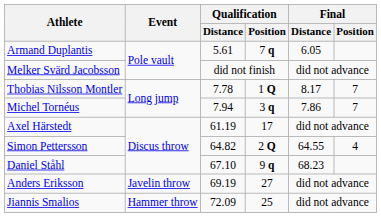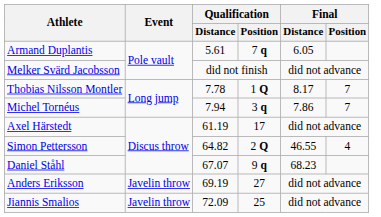 <table class=wikitable style="font-size:90%">
 <tr>
 <th rowspan="2">Athlete</th>
 <th rowspan="2">Event</th>
 <th colspan="2">Qualification</th>
 <th colspan="2">Final</th>
 </tr>
 <tr style="font-size:95%">
 <th>Distance</th>
 <th>Position</th>
 <th>Distance</th>
 <th>Position</th>
 </tr>
 <tr align=center>
 <td align=left><a href='#'>Armand Duplantis</a></td>
 <td align=left rowspan=2><a href='#'>Pole vault</a></td>
 <td>5.61</td>
 <td>7 <strong>q</strong></td>
 <td>6.05</td>
 <td></td>
 </tr>
 <tr align=center>
 <td align=left><a href='#'>Melker Svärd Jacobsson</a></td>
 <td colspan=2>did not finish</td>
 <td colspan=2>did not advance</td>
 </tr>
 <tr align=center>
 <td align=left><a href='#'>Thobias Nilsson Montler</a></td>
 <td align=left rowspan=2><a href='#'>Long jump</a></td>
 <td>7.78</td>
 <td>1 <strong>Q</strong></td>
 <td>8.17</td>
 <td>7</td>
 </tr>
 <tr align=center>
 <td align=left><a href='#'>Michel Tornéus</a></td>
 <td>7.94</td>
 <td>3 <strong>q</strong></td>
 <td>7.86</td>
 <td>7</td>
 </tr>
 <tr align=center>
 <td align=left><a href='#'>Axel Härstedt</a></td>
 <td align=left rowspan=3><a href='#'>Discus throw</a></td>
 <td>61.19</td>
 <td>17</td>
 <td colspan=2>did not advance</td>
 </tr>
 <tr align=center>
 <td align=left><a href='#'>Simon Pettersson</a></td>
 <td>64.82</td>
 <td>2 <strong>Q</strong></td>
-<td>64.55</td>
+<td>46.55</td>
 <td>4</td>
 </tr>
 <tr align=center>
 <td align=left><a href='#'>Daniel Ståhl</a></td>
-<td>67.10</td>
+<td>67.07</td>
 <td>9 <strong>q</strong></td>
 <td>68.23</td>
 <td></td>
 </tr>
 <tr align=center>
 <td align=left><a href='#'>Anders Eriksson</a></td>
 <td align=left><a href='#'>Javelin throw</a></td>
 <td>69.19</td>
 <td>27</td>
 <td colspan=2>did not advance</td>
 </tr>
 <tr align=center>
 <td align=left><a href='#'>Jiannis Smalios</a></td>
-<td align=left><a href='#'>Hammer throw</a></td>
+<td align=left><a href='#'>Javelin throw</a></td>
 <td>72.09</td>
 <td>25</td>
 <td Colspan=2>did not advance</td>
 </tr>
 </table>
